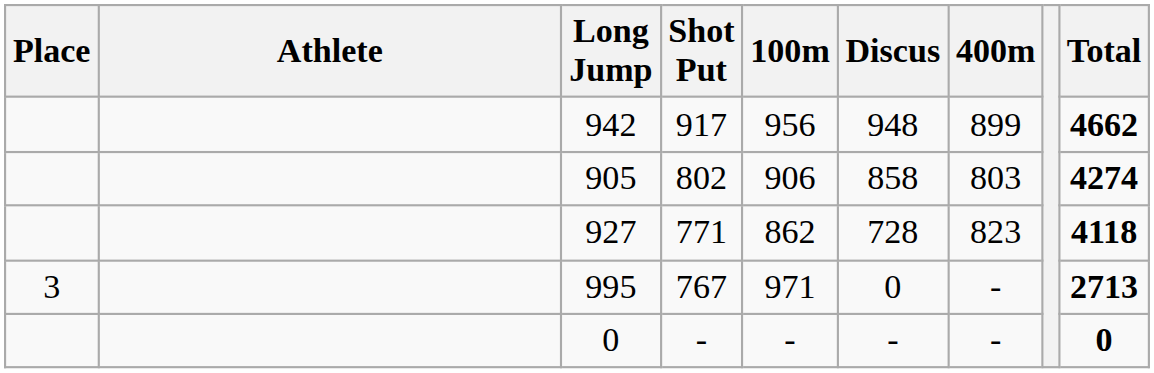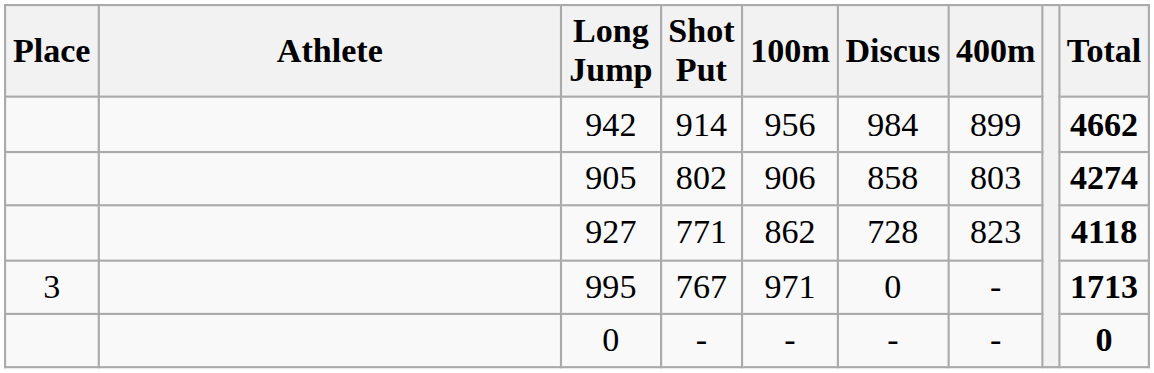 <table class="wikitable" style="text-align:center">
 <tr>
 <th>Place</th>
 <th width=210>Athlete</th>
 <th>Long<br>Jump</th>
 <th>Shot<br>Put</th>
 <th>100m</th>
 <th>Discus</th>
 <th>400m</th>
 <th rowspan=6></th>
 <th>Total</th>
 </tr>
 <tr>
 <td></td>
 <td align=left></td>
 <td>942</td>
-<td>917</td>
+<td>914</td>
 <td>956</td>
-<td>948</td>
+<td>984</td>
 <td>899</td>
 <td><strong>4662</strong></td>
 </tr>
 <tr>
 <td></td>
 <td align=left></td>
 <td>905</td>
 <td>802</td>
 <td>906</td>
 <td>858</td>
 <td>803</td>
 <td><strong>4274</strong></td>
 </tr>
 <tr>
 <td></td>
 <td align=left></td>
 <td>927</td>
 <td>771</td>
 <td>862</td>
 <td>728</td>
 <td>823</td>
 <td><strong>4118</strong></td>
 </tr>
 <tr>
 <td>3</td>
 <td align=left></td>
 <td>995</td>
 <td>767</td>
 <td>971</td>
 <td>0</td>
 <td>-</td>
-<td><strong>2713</strong></td>
+<td><strong>1713</strong></td>
 </tr>
 <tr>
 <td></td>
 <td align=left></td>
 <td>0</td>
 <td>-</td>
 <td>-</td>
 <td>-</td>
 <td>-</td>
 <td><strong>0</strong></td>
 </tr>
 </table>
